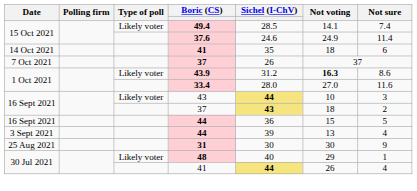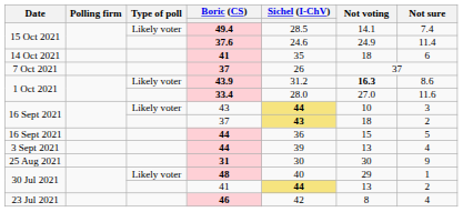 <table class="wikitable sortable mw-collapsible mw-collapsed" style=text-align:center;font-size:90%;line-height:12px>
 <tr>
 <th rowspan=2 width=80px>Date</th>
 <th rowspan=2 width=80px>Polling firm</th>
 <th rowspan="2" width=80px>Type of poll</th>
 <th width=100px><a href='#'>Boric</a> (<a href='#'>CS</a>)</th>
 <th width=100px><a href='#'>Sichel</a> (<a href='#'>I-ChV</a>)</th>
 <th rowspan=2 width=80px>Not voting</th>
 <th rowspan=2 width=80px>Not sure</th>
 </tr>
 <tr>
 <th style=background:></th>
 <th style=background:></th>
 </tr>
 <tr>
 <td rowspan="2">15 Oct 2021</td>
 <td rowspan="2"></td>
 <td>Likely voter</td>
 <td style="background:#FED0D6;"><strong>49.4</strong></td>
 <td>28.5</td>
 <td>14.1</td>
 <td>7.4</td>
 </tr>
 <tr>
 <td></td>
 <td style="background:#FED0D6;"><strong>37.6</strong></td>
 <td>24.6</td>
 <td>24.9</td>
 <td>11.4</td>
 </tr>
 <tr>
 <td>14 Oct 2021</td>
 <td></td>
 <td></td>
 <td style="background:#FED0D6;"><strong>41</strong></td>
 <td>35</td>
 <td>18</td>
 <td>6</td>
 </tr>
 <tr>
 <td>7 Oct 2021</td>
 <td></td>
 <td></td>
 <td style="background:#FED0D6;"><strong>37</strong></td>
 <td>26</td>
 <td colspan="2">37</td>
 </tr>
 <tr>
 <td rowspan="2">1 Oct 2021</td>
 <td rowspan="2"></td>
 <td>Likely voter</td>
 <td style="background:#FED0D6;"><strong>43.9</strong></td>
 <td>31.2</td>
 <td><strong>16.3</strong></td>
 <td>8.6</td>
 </tr>
 <tr>
 <td></td>
 <td style="background:#FED0D6;"><strong>33.4</strong></td>
 <td>28.0</td>
 <td>27.0</td>
 <td>11.6</td>
 </tr>
 <tr>
 <td rowspan="2">16 Sept 2021</td>
 <td rowspan="2"></td>
 <td>Likely voter</td>
 <td>43</td>
 <td style="background:#F6E47F;"><strong>44</strong></td>
 <td>10</td>
 <td>3</td>
 </tr>
 <tr>
 <td></td>
 <td>37</td>
 <td style="background:#F6E47F;"><strong>43</strong></td>
 <td>18</td>
 <td>2</td>
 </tr>
 <tr>
 <td>16 Sept 2021</td>
 <td></td>
 <td></td>
 <td style="background:#FED0D6;"><strong>44</strong></td>
 <td>36</td>
 <td>15</td>
 <td>5</td>
 </tr>
 <tr>
 <td>3 Sept 2021</td>
 <td></td>
 <td></td>
 <td style="background:#FED0D6;"><strong>44</strong></td>
 <td>39</td>
 <td>13</td>
 <td>4</td>
 </tr>
 <tr>
 <td>25 Aug 2021</td>
 <td></td>
 <td></td>
 <td style="background:#FED0D6;"><strong>31</strong></td>
 <td>30</td>
 <td>30</td>
 <td>9</td>
 </tr>
 <tr>
 <td rowspan="2">30 Jul 2021</td>
 <td rowspan="2"></td>
 <td>Likely voter</td>
 <td style="background:#FED0D6;"><strong>48</strong></td>
 <td>40</td>
 <td>29</td>
 <td>1</td>
 </tr>
 <tr>
 <td></td>
 <td>41</td>
 <td style="background:#F6E47F;"><strong>44</strong></td>
-<td>26</td>
+<td>13</td>
+<td>2</td>
+</tr>
+<tr>
+<td>23 Jul 2021</td>
+<td></td>
+<td></td>
+<td style="background:#FED0D6;"><strong>46</strong></td>
+<td>42</td>
+<td>8</td>
 <td>4</td>
 </tr>
 </table>
